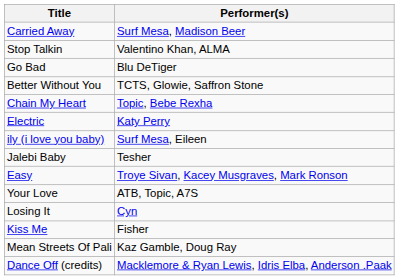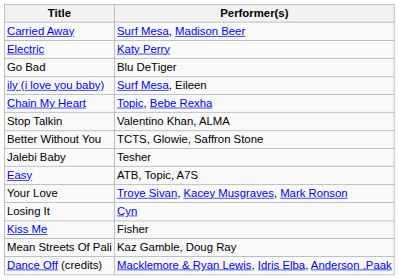 <table class="wikitable">
 <tr>
 <th>Title</th>
 <th>Performer(s)</th>
 </tr>
 <tr>
 <td><a href='#'>Carried Away</a></td>
 <td><a href='#'>Surf Mesa</a>, <a href='#'>Madison Beer</a></td>
 </tr>
 <tr>
-<td>Stop Talkin</td>
-<td>Valentino Khan, ALMA</td>
+<td><a href='#'>Electric</a></td>
+<td><a href='#'>Katy Perry</a></td>
 </tr>
 <tr>
 <td>Go Bad</td>
 <td>Blu DeTiger</td>
 </tr>
 <tr>
-<td>Better Without You</td>
-<td>TCTS, Glowie, Saffron Stone</td>
+<td><a href='#'>ily (i love you baby)</a></td>
+<td><a href='#'>Surf Mesa</a>, Eileen</td>
 </tr>
 <tr>
 <td><a href='#'>Chain My Heart</a></td>
 <td><a href='#'>Topic</a>, <a href='#'>Bebe Rexha</a></td>
 </tr>
 <tr>
-<td><a href='#'>Electric</a></td>
-<td><a href='#'>Katy Perry</a></td>
+<td>Stop Talkin</td>
+<td>Valentino Khan, ALMA</td>
 </tr>
 <tr>
-<td><a href='#'>ily (i love you baby)</a></td>
-<td><a href='#'>Surf Mesa</a>, Eileen</td>
+<td>Better Without You</td>
+<td>TCTS, Glowie, Saffron Stone</td>
 </tr>
 <tr>
 <td>Jalebi Baby</td>
 <td>Tesher</td>
 </tr>
 <tr>
 <td><a href='#'>Easy</a></td>
-<td><a href='#'>Troye Sivan</a>, <a href='#'>Kacey Musgraves</a>, <a href='#'>Mark Ronson</a></td>
+<td>ATB, Topic, A7S</td>
 </tr>
 <tr>
 <td>Your Love</td>
-<td>ATB, Topic, A7S</td>
+<td><a href='#'>Troye Sivan</a>, <a href='#'>Kacey Musgraves</a>, <a href='#'>Mark Ronson</a></td>
 </tr>
 <tr>
 <td>Losing It</td>
 <td><a href='#'>Cyn</a></td>
 </tr>
 <tr>
 <td><a href='#'>Kiss Me</a></td>
 <td>Fisher</td>
 </tr>
 <tr>
 <td>Mean Streets Of Pali</td>
 <td>Kaz Gamble, Doug Ray</td>
 </tr>
 <tr>
 <td><a href='#'>Dance Off</a> (credits)</td>
 <td><a href='#'>Macklemore & Ryan Lewis</a>, <a href='#'>Idris Elba</a>, <a href='#'>Anderson .Paak</a></td>
 </tr>
 </table>
